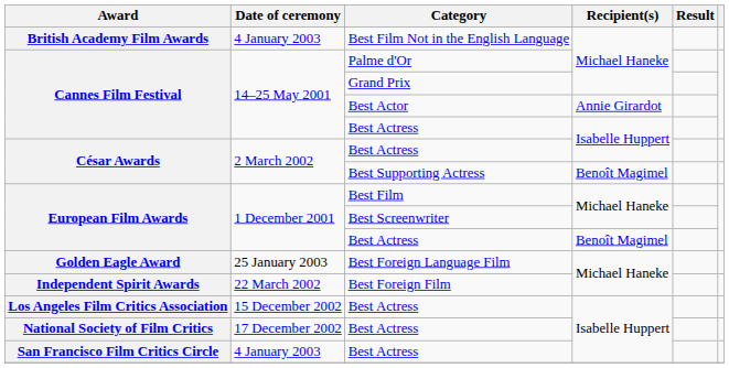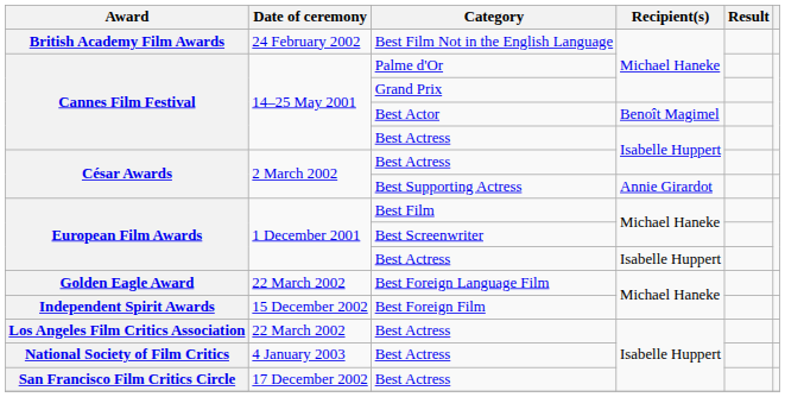 <table class="wikitable plainrowheaders sortable">
 <tr style="background:#ccc; text-align:center;">
 <th scope="col">Award</th>
 <th scope="col">Date of ceremony</th>
 <th scope="col">Category</th>
 <th scope="col">Recipient(s)</th>
 <th scope="col">Result</th>
 <th scope="col" class="unsortable"></th>
 </tr>
 <tr>
 <th scope="row"><a href='#'>British Academy Film Awards</a></th>
-<td><a href='#'>4 January 2003</a></td>
+<td><a href='#'>24 February 2002</a></td>
 <td><a href='#'>Best Film Not in the English Language</a></td>
 <td rowspan="3"><a href='#'>Michael Haneke</a></td>
 <td></td>
 <td></td>
 </tr>
 <tr>
 <th scope="row" rowspan="4"><a href='#'>Cannes Film Festival</a></th>
 <td rowspan="4"><a href='#'>14–25 May 2001</a></td>
 <td><a href='#'>Palme d'Or</a></td>
 <td></td>
 <td rowspan="4"></td>
 </tr>
 <tr>
 <td><a href='#'>Grand Prix</a></td>
 <td></td>
 </tr>
 <tr>
 <td><a href='#'>Best Actor</a></td>
-<td><a href='#'>Annie Girardot</a></td>
+<td><a href='#'>Benoît Magimel</a></td>
 <td></td>
 </tr>
 <tr>
 <td><a href='#'>Best Actress</a></td>
 <td rowspan="2"><a href='#'>Isabelle Huppert</a></td>
 <td></td>
 </tr>
 <tr>
 <th scope="row" rowspan=2><a href='#'>César Awards</a></th>
 <td rowspan="2"><a href='#'>2 March 2002</a></td>
 <td><a href='#'>Best Actress</a></td>
 <td></td>
 <td></td>
 </tr>
 <tr>
 <td><a href='#'>Best Supporting Actress</a></td>
-<td><a href='#'>Benoît Magimel</a></td>
+<td><a href='#'>Annie Girardot</a></td>
 <td></td>
 <td></td>
 </tr>
 <tr>
 <th scope="row" rowspan=3><a href='#'>European Film Awards</a></th>
 <td rowspan="3"><a href='#'>1 December 2001</a></td>
 <td><a href='#'>Best Film</a></td>
 <td rowspan="2">Michael Haneke</td>
 <td></td>
 <td rowspan="3"></td>
 </tr>
 <tr>
 <td><a href='#'>Best Screenwriter</a></td>
 <td></td>
 </tr>
 <tr>
 <td><a href='#'>Best Actress</a></td>
-<td><a href='#'>Benoît Magimel</a></td>
+<td>Isabelle Huppert</td>
 <td></td>
 </tr>
 <tr>
 <th scope="row"><a href='#'>Golden Eagle Award</a></th>
-<td>25 January 2003</td>
+<td><a href='#'>22 March 2002</a></td>
 <td><a href='#'>Best Foreign Language Film</a></td>
 <td rowspan="2">Michael Haneke</td>
 <td></td>
 <td></td>
 </tr>
 <tr>
 <th scope="row"><a href='#'>Independent Spirit Awards</a></th>
-<td><a href='#'>22 March 2002</a></td>
+<td><a href='#'>15 December 2002</a></td>
 <td><a href='#'>Best Foreign Film</a></td>
 <td></td>
 <td></td>
 </tr>
 <tr>
 <th scope="row"><a href='#'>Los Angeles Film Critics Association</a></th>
-<td><a href='#'>15 December 2002</a></td>
+<td><a href='#'>22 March 2002</a></td>
 <td><a href='#'>Best Actress</a></td>
 <td rowspan="3">Isabelle Huppert</td>
 <td></td>
 <td></td>
 </tr>
 <tr>
 <th scope="row"><a href='#'>National Society of Film Critics</a></th>
-<td><a href='#'>17 December 2002</a></td>
+<td><a href='#'>4 January 2003</a></td>
 <td><a href='#'>Best Actress</a></td>
 <td></td>
 <td></td>
 </tr>
 <tr>
 <th scope="row"><a href='#'>San Francisco Film Critics Circle</a></th>
-<td><a href='#'>4 January 2003</a></td>
+<td><a href='#'>17 December 2002</a></td>
 <td><a href='#'>Best Actress</a></td>
 <td></td>
 <td></td>
 </tr>
 <tr>
 </tr>
 </table>
